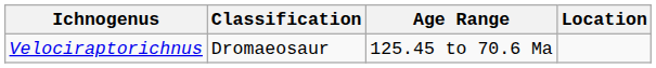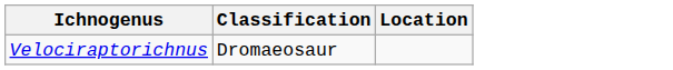 <table class="wikitable">
 <tr>
 <th>Ichnogenus</th>
 <th>Classification</th>
-<th>Age Range</th>
 <th>Location</th>
 </tr>
 <tr>
 <td><em><a href='#'>Velociraptorichnus</a></em></td>
 <td>Dromaeosaur</td>
-<td>125.45 to 70.6 Ma</td>
 <td><br></td>
 </tr>
 </table>
